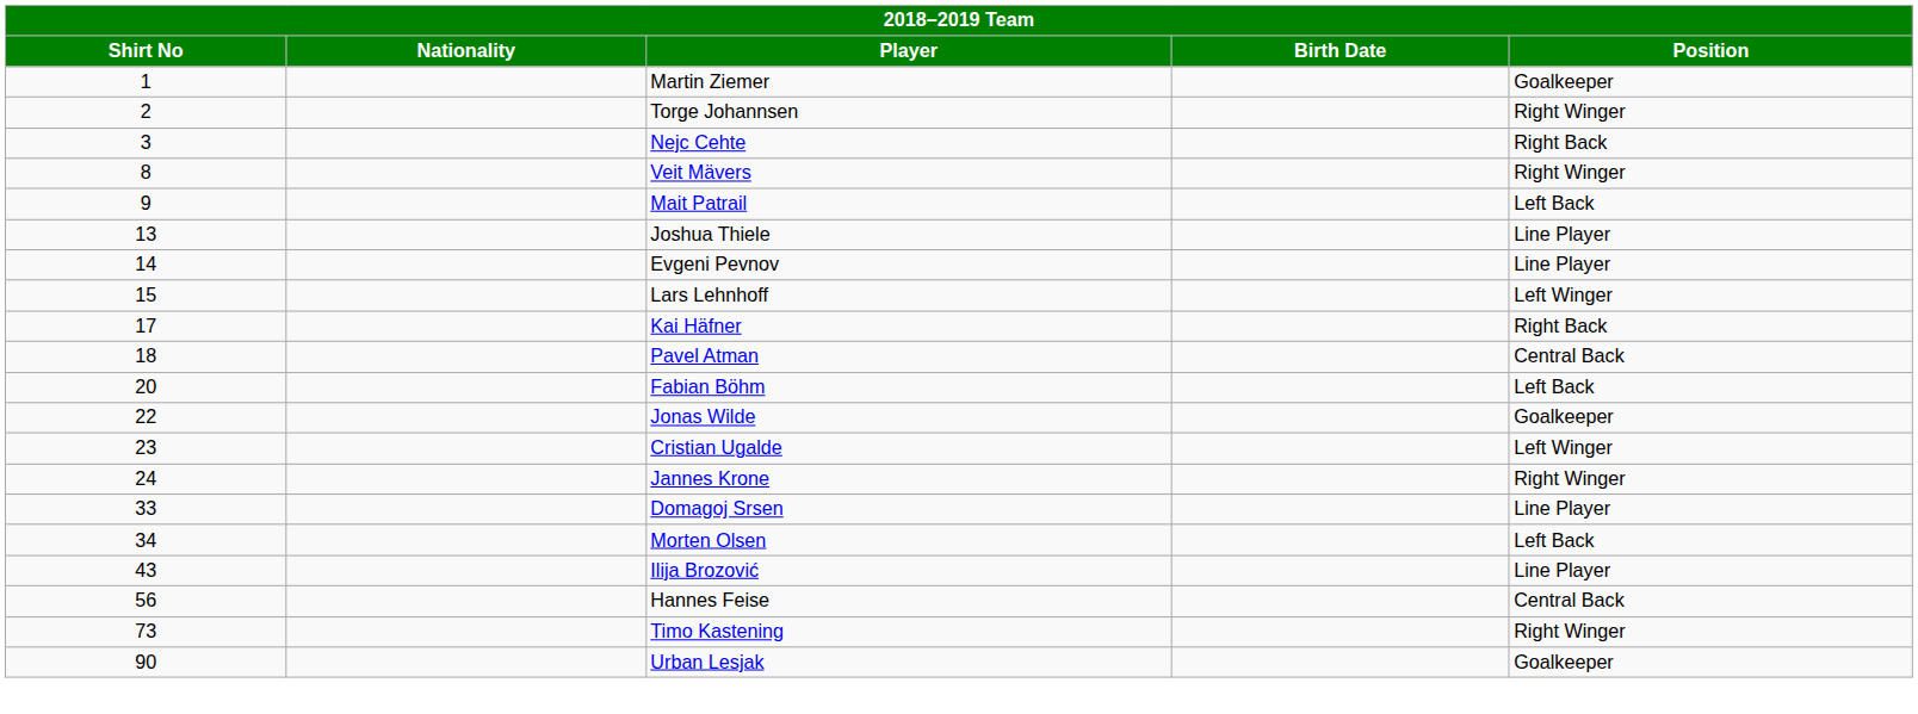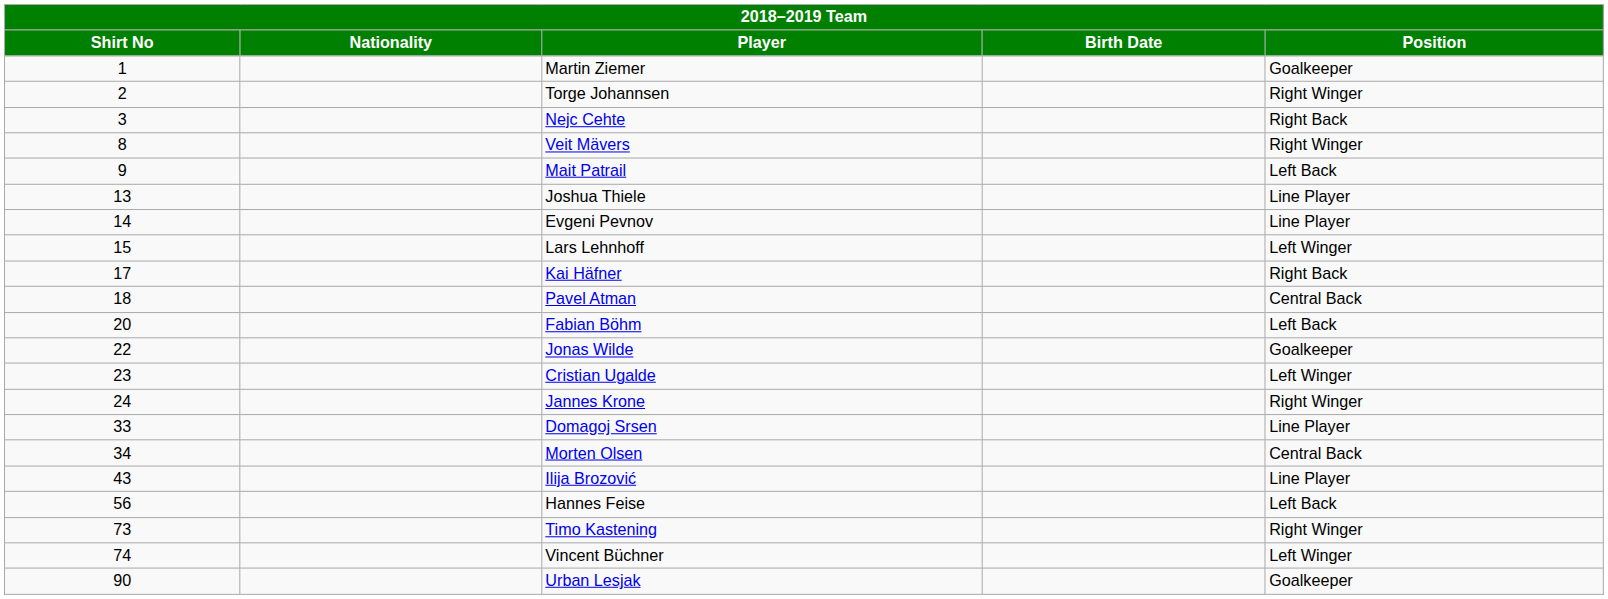 <table class="wikitable collapsible collapsed" style="width:100%;">
 <tr>
 <th colspan=5 style="background-color:#008000;color:white;text-align:center;">2018–2019 Team</th>
 </tr>
 <tr>
 <th style="color:white; background:#008000">Shirt No</th>
 <th style="color:white; background:#008000">Nationality</th>
 <th style="color:white; background:#008000">Player</th>
 <th style="color:white; background:#008000">Birth Date</th>
 <th style="color:white; background:#008000">Position</th>
 </tr>
 <tr>
 <td align=center>1</td>
 <td></td>
 <td>Martin Ziemer</td>
 <td></td>
 <td>Goalkeeper</td>
 </tr>
 <tr>
 <td align=center>2</td>
 <td></td>
 <td>Torge Johannsen</td>
 <td></td>
 <td>Right Winger</td>
 </tr>
 <tr>
 <td align=center>3</td>
 <td></td>
 <td><a href='#'>Nejc Cehte</a></td>
 <td></td>
 <td>Right Back</td>
 </tr>
 <tr>
 <td align=center>8</td>
 <td></td>
 <td><a href='#'>Veit Mävers</a></td>
 <td></td>
 <td>Right Winger</td>
 </tr>
 <tr>
 <td align=center>9</td>
 <td></td>
 <td><a href='#'>Mait Patrail</a></td>
 <td></td>
 <td>Left Back</td>
 </tr>
 <tr>
 <td align=center>13</td>
 <td></td>
 <td>Joshua Thiele</td>
 <td></td>
 <td>Line Player</td>
 </tr>
 <tr>
 <td align=center>14</td>
 <td></td>
 <td>Evgeni Pevnov</td>
 <td></td>
 <td>Line Player</td>
 </tr>
 <tr>
 <td align=center>15</td>
 <td></td>
 <td>Lars Lehnhoff</td>
 <td></td>
 <td>Left Winger</td>
 </tr>
 <tr>
 <td align=center>17</td>
 <td></td>
 <td><a href='#'>Kai Häfner</a></td>
 <td></td>
 <td>Right Back</td>
 </tr>
 <tr>
 <td align=center>18</td>
 <td></td>
 <td><a href='#'>Pavel Atman</a></td>
 <td></td>
 <td>Central Back</td>
 </tr>
 <tr>
 <td align=center>20</td>
 <td></td>
 <td><a href='#'>Fabian Böhm</a></td>
 <td></td>
 <td>Left Back</td>
 </tr>
 <tr>
 <td align=center>22</td>
 <td></td>
 <td><a href='#'>Jonas Wilde</a></td>
 <td></td>
 <td>Goalkeeper</td>
 </tr>
 <tr>
 <td align=center>23</td>
 <td></td>
 <td><a href='#'>Cristian Ugalde</a></td>
 <td></td>
 <td>Left Winger</td>
 </tr>
 <tr>
 <td align=center>24</td>
 <td></td>
 <td><a href='#'>Jannes Krone</a></td>
 <td></td>
 <td>Right Winger</td>
 </tr>
 <tr>
 <td align=center>33</td>
 <td></td>
 <td><a href='#'>Domagoj Srsen</a></td>
 <td></td>
 <td>Line Player</td>
 </tr>
 <tr>
 <td align=center>34</td>
 <td></td>
 <td><a href='#'>Morten Olsen</a></td>
 <td></td>
-<td>Left Back</td>
+<td>Central Back</td>
 </tr>
 <tr>
 <td align=center>43</td>
 <td></td>
 <td><a href='#'>Ilija Brozović</a></td>
 <td></td>
 <td>Line Player</td>
 </tr>
 <tr>
 <td align=center>56</td>
 <td></td>
 <td>Hannes Feise</td>
 <td></td>
-<td>Central Back</td>
+<td>Left Back</td>
 </tr>
 <tr>
 <td align=center>73</td>
 <td></td>
 <td><a href='#'>Timo Kastening</a></td>
 <td></td>
 <td>Right Winger</td>
 </tr>
 <tr>
+<td align=center>74</td>
+<td></td>
+<td>Vincent Büchner</td>
+<td></td>
+<td>Left Winger</td>
+</tr>
+<tr>
 <td align=center>90</td>
 <td></td>
 <td><a href='#'>Urban Lesjak</a></td>
 <td></td>
 <td>Goalkeeper</td>
 </tr>
 </table>
